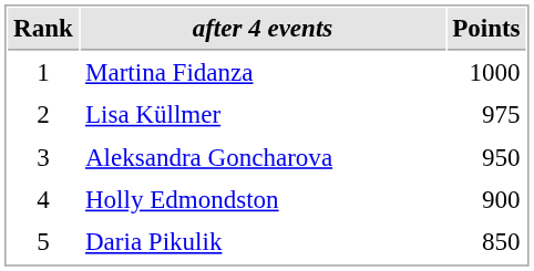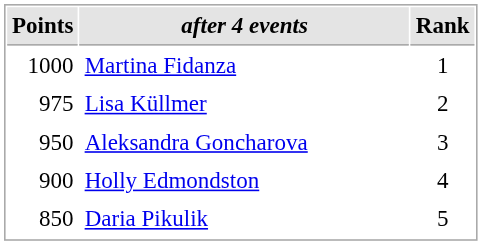 <table cellspacing="1" cellpadding="3" style="border:1px solid #aaa; font-size:90%;">
 <tr style="background:#e4e4e4;">
+<th style="border-bottom:1px solid #aaa; width:20px;">Points</th>
+<th style="border-bottom:1px solid #aaa; width:200px; white-space:nowrap;"><em>after 4 events</em> </th>
 <th style="border-bottom:1px solid #aaa; width:10px;">Rank</th>
-<th style="border-bottom:1px solid #aaa; width:200px; white-space:nowrap;"><em>after 4 events</em> </th>
-<th style="border-bottom:1px solid #aaa; width:20px;">Points</th>
 </tr>
 <tr>
+<td align=right>1000</td>
+<td> <a href='#'>Martina Fidanza</a></td>
 <td align=center>1</td>
-<td> <a href='#'>Martina Fidanza</a></td>
-<td align=right>1000</td>
 </tr>
 <tr>
+<td align=right>975</td>
+<td> <a href='#'>Lisa Küllmer</a></td>
 <td align=center>2</td>
-<td> <a href='#'>Lisa Küllmer</a></td>
-<td align=right>975</td>
 </tr>
 <tr>
+<td align=right>950</td>
+<td> <a href='#'>Aleksandra Goncharova</a></td>
 <td align=center>3</td>
-<td> <a href='#'>Aleksandra Goncharova</a></td>
-<td align=right>950</td>
 </tr>
 <tr>
+<td align=right>900</td>
+<td> <a href='#'>Holly Edmondston</a></td>
 <td align=center>4</td>
-<td> <a href='#'>Holly Edmondston</a></td>
-<td align=right>900</td>
 </tr>
 <tr>
+<td align=right>850</td>
+<td> <a href='#'>Daria Pikulik</a></td>
 <td align=center>5</td>
-<td> <a href='#'>Daria Pikulik</a></td>
-<td align=right>850</td>
 </tr>
 </table>
